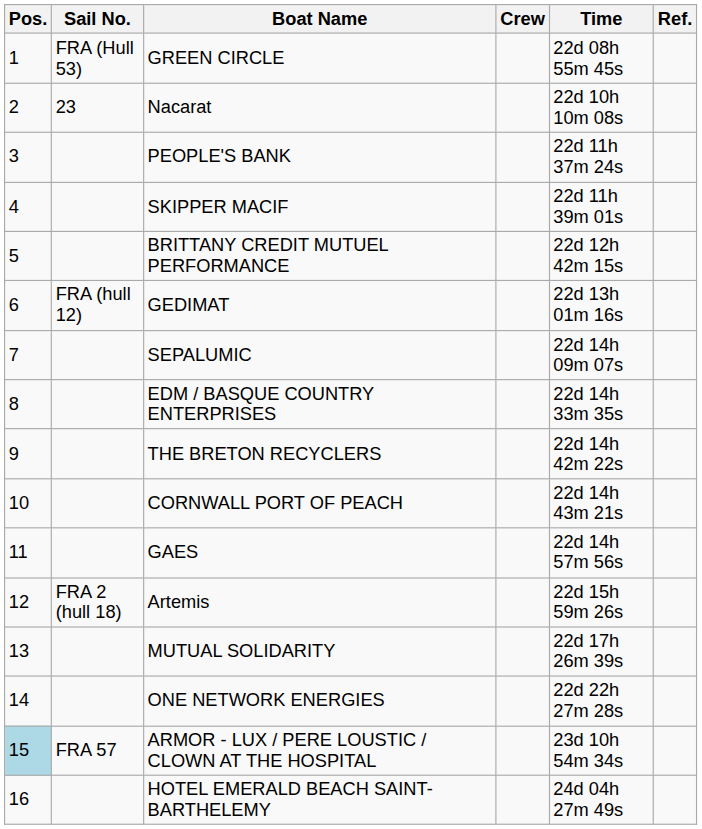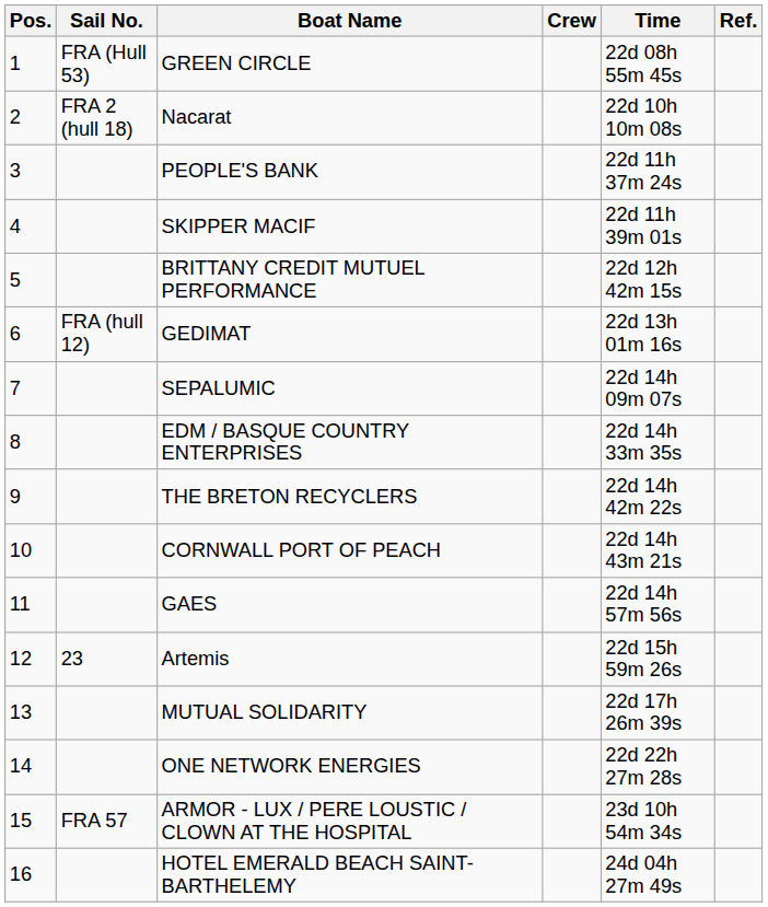 <table class="wikitable sortable">
 <tr>
 <th>Pos.</th>
 <th>Sail No.</th>
 <th>Boat Name</th>
 <th>Crew</th>
 <th>Time</th>
 <th>Ref.</th>
 </tr>
 <tr>
 <td>1</td>
 <td>FRA  (Hull 53)</td>
 <td>GREEN CIRCLE</td>
 <td> <br>  </td>
 <td>22d 08h 55m 45s</td>
 <td></td>
 </tr>
 <tr>
 <td>2</td>
-<td>23</td>
+<td>FRA 2 (hull 18)</td>
 <td>Nacarat</td>
 <td> <br>  </td>
 <td>22d 10h 10m 08s</td>
 <td></td>
 </tr>
 <tr>
 <td>3</td>
 <td></td>
 <td>PEOPLE'S BANK</td>
 <td> <br>  </td>
 <td>22d 11h 37m 24s</td>
 <td></td>
 </tr>
 <tr>
 <td>4</td>
 <td></td>
 <td>SKIPPER MACIF</td>
 <td> <br>  </td>
 <td>22d 11h 39m 01s</td>
 <td></td>
 </tr>
 <tr>
 <td>5</td>
 <td></td>
 <td>BRITTANY CREDIT MUTUEL PERFORMANCE</td>
 <td> <br>  </td>
 <td>22d 12h 42m 15s</td>
 <td></td>
 </tr>
 <tr>
 <td>6</td>
 <td>FRA  (hull 12)</td>
 <td>GEDIMAT</td>
 <td> <br>  </td>
 <td>22d 13h 01m 16s</td>
 <td></td>
 </tr>
 <tr>
 <td>7</td>
 <td></td>
 <td>SEPALUMIC</td>
 <td> <br>  </td>
 <td>22d 14h 09m 07s</td>
 <td></td>
 </tr>
 <tr>
 <td>8</td>
 <td></td>
 <td>EDM / BASQUE COUNTRY ENTERPRISES</td>
 <td> <br>  </td>
 <td>22d 14h 33m 35s</td>
 <td></td>
 </tr>
 <tr>
 <td>9</td>
 <td></td>
 <td>THE BRETON RECYCLERS</td>
 <td> <br>  </td>
 <td>22d 14h 42m 22s</td>
 <td></td>
 </tr>
 <tr>
 <td>10</td>
 <td></td>
 <td>CORNWALL PORT OF PEACH</td>
 <td> <br>  </td>
 <td>22d 14h 43m 21s</td>
 <td></td>
 </tr>
 <tr>
 <td>11</td>
 <td></td>
 <td>GAES</td>
 <td> <br>  </td>
 <td>22d 14h 57m 56s</td>
 <td></td>
 </tr>
 <tr>
 <td>12</td>
-<td>FRA 2 (hull 18)</td>
+<td>23</td>
 <td>Artemis</td>
 <td> <br>  </td>
 <td>22d 15h 59m 26s</td>
 <td></td>
 </tr>
 <tr>
 <td>13</td>
 <td></td>
 <td>MUTUAL SOLIDARITY</td>
 <td> <br>  </td>
 <td>22d 17h 26m 39s</td>
 <td></td>
 </tr>
 <tr>
 <td>14</td>
 <td></td>
 <td>ONE NETWORK ENERGIES</td>
 <td> <br>  </td>
 <td>22d 22h 27m 28s</td>
 <td></td>
 </tr>
 <tr>
-<td style="background: lightblue;">15</td>
+<td>15</td>
 <td>FRA 57</td>
 <td>ARMOR - LUX / PERE LOUSTIC / CLOWN AT THE HOSPITAL</td>
 <td> <br>  </td>
 <td>23d 10h 54m 34s</td>
 <td></td>
 </tr>
 <tr>
 <td>16</td>
 <td></td>
 <td>HOTEL EMERALD BEACH SAINT-BARTHELEMY</td>
 <td> <br>  </td>
 <td>24d 04h 27m 49s</td>
 <td></td>
 </tr>
 </table>
